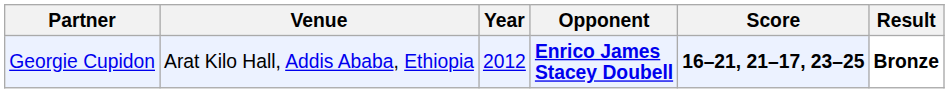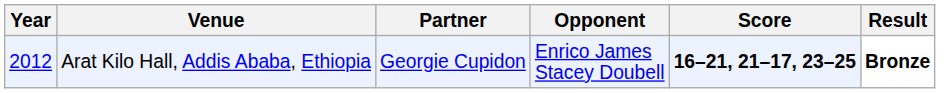 <table class="sortable wikitable" style="font-size: 90%;">
 <tr>
+<th>Year</th>
+<th>Venue</th>
 <th>Partner</th>
-<th>Venue</th>
-<th>Year</th>
 <th>Opponent</th>
 <th>Score</th>
 <th>Result</th>
 </tr>
 <tr style="background:#ECF2FF">
+<td align="center"><a href='#'>2012</a></td>
+<td align="left">Arat Kilo Hall, <a href='#'>Addis Ababa</a>, <a href='#'>Ethiopia</a></td>
 <td align="left"> <a href='#'>Georgie Cupidon</a></td>
-<td align="left">Arat Kilo Hall, <a href='#'>Addis Ababa</a>, <a href='#'>Ethiopia</a></td>
-<td align="center"><a href='#'>2012</a></td>
-<td align="left"><strong> <a href='#'>Enrico James</a><br> <a href='#'>Stacey Doubell</a></strong></td>
+<td align="left"> <a href='#'>Enrico James</a><br> <a href='#'>Stacey Doubell</a></td>
 <td align="left"><strong>16–21, 21–17, 23–25</strong></td>
 <td style="text-align:left; background:white"> <strong>Bronze</strong></td>
 </tr>
 </table>
